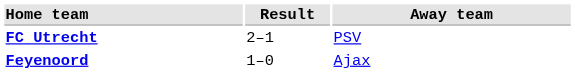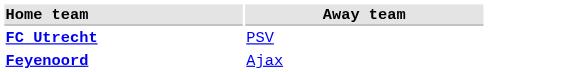 <table>
 <tr bgcolor="#E4E4E4">
 <th style="border-bottom:1px solid #AAAAAA" width="200" align="left">Home team</th>
-<th style="border-bottom:1px solid #AAAAAA" width="70" align="center">Result</th>
 <th style="border-bottom:1px solid #AAAAAA" width="200">Away team</th>
 </tr>
 <tr>
 <td><strong><a href='#'>FC Utrecht</a></strong></td>
-<td>2–1</td>
 <td><a href='#'>PSV</a></td>
 </tr>
 <tr>
 <td><strong><a href='#'>Feyenoord</a></strong></td>
-<td>1–0</td>
 <td><a href='#'>Ajax</a></td>
 </tr>
 </table>
